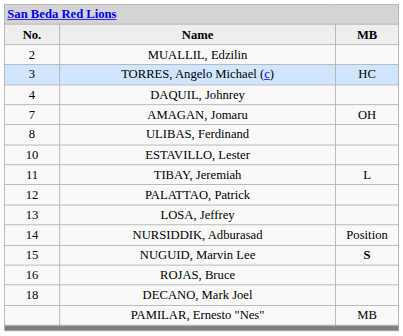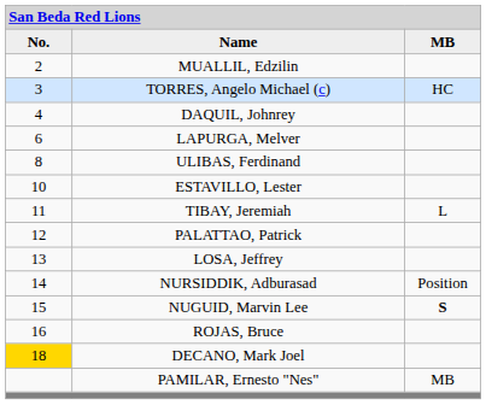 <table class='wikitable mw-collapsible mw-collapsed' style="text-align: center; width: 500px; border: none">
 <tr>
 <th style="background:#D4D4D4; text-align:left;" colspan=3><a href='#'>San Beda Red Lions</a></th>
 </tr>
 <tr style="background:#EEEEEE; font-weight:bold;">
 <td width=10%>No.</td>
 <td width=50%>Name</td>
 <td>MB</td>
 </tr>
 <tr>
 <td>2</td>
 <td>MUALLIL, Edzilin</td>
 <td></td>
 </tr>
 <tr style="background: #D0E6FF;">
 <td>3</td>
 <td>TORRES, Angelo Michael (<a href='#'>c</a>)</td>
 <td>HC</td>
 </tr>
 <tr>
 <td>4</td>
 <td>DAQUIL, Johnrey</td>
 <td></td>
 </tr>
 <tr>
-<td>7</td>
-<td>AMAGAN, Jomaru</td>
-<td>OH</td>
+<td>6</td>
+<td>LAPURGA, Melver</td>
+<td></td>
 </tr>
 <tr>
 <td>8</td>
 <td>ULIBAS, Ferdinand</td>
 <td></td>
 </tr>
 <tr>
 <td>10</td>
 <td>ESTAVILLO, Lester</td>
 <td></td>
 </tr>
 <tr>
 <td>11</td>
 <td>TIBAY, Jeremiah</td>
 <td>L</td>
 </tr>
 <tr>
 <td>12</td>
 <td>PALATTAO, Patrick</td>
 <td></td>
 </tr>
 <tr>
 <td>13</td>
 <td>LOSA, Jeffrey</td>
 <td></td>
 </tr>
 <tr>
 <td>14</td>
 <td>NURSIDDIK, Adburasad</td>
 <td width=10%>Position</td>
 </tr>
 <tr>
 <td>15</td>
 <td>NUGUID, Marvin Lee</td>
 <td><strong>S</strong></td>
 </tr>
 <tr>
 <td>16</td>
 <td>ROJAS, Bruce</td>
 <td></td>
 </tr>
 <tr>
-<td>18</td>
+<td style="background: gold;">18</td>
 <td>DECANO, Mark Joel</td>
 <td></td>
 </tr>
 <tr>
 <td></td>
 <td>PAMILAR, Ernesto "Nes"</td>
 <td>MB</td>
 </tr>
 <tr>
 <th style='background: grey;' colspan=3></th>
 </tr>
 </table>
